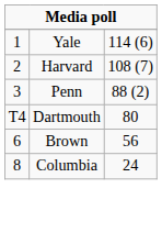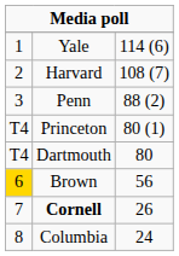 <table class="wikitable">
 <tr align="center">
 <td align="center" Colspan="3"><strong>Media poll</strong></td>
 </tr>
 <tr align="center">
 </tr>
 <tr align="center">
 <td>1</td>
 <td>Yale</td>
 <td>114 (6)</td>
 </tr>
 <tr align="center">
 <td>2</td>
 <td>Harvard</td>
 <td>108 (7)</td>
 </tr>
 <tr align="center">
 <td>3</td>
 <td>Penn</td>
 <td>88 (2)</td>
 </tr>
 <tr align="center">
 <td>T4</td>
+<td>Princeton</td>
+<td>80 (1)</td>
+</tr>
+<tr align="center">
+<td>T4</td>
 <td>Dartmouth</td>
 <td>80</td>
 </tr>
 <tr align="center">
-<td>6</td>
+<td style="background: gold;">6</td>
 <td>Brown</td>
 <td>56</td>
+</tr>
+<tr align="center">
+<td>7</td>
+<td><strong>Cornell</strong></td>
+<td>26</td>
 </tr>
 <tr align="center">
 <td>8</td>
 <td>Columbia</td>
 <td>24</td>
 </tr>
 </table>
